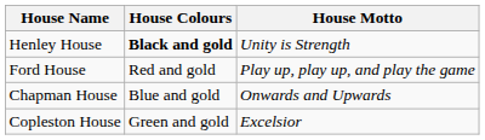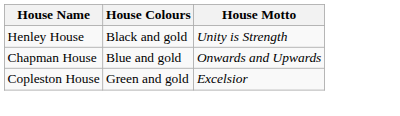 <table class="wikitable">
 <tr>
 <th>House Name</th>
 <th>House Colours</th>
 <th>House Motto</th>
 </tr>
 <tr>
 <td>Henley House</td>
-<td><strong>Black and gold<br></strong></td>
+<td>Black and gold<br></td>
 <td><em>Unity is Strength</em></td>
-</tr>
-<tr>
-<td>Ford House</td>
-<td>Red and gold<br></td>
-<td><em>Play up, play up, and play the game</em></td>
 </tr>
 <tr>
 <td>Chapman House</td>
 <td>Blue and gold<br></td>
 <td><em>Onwards and Upwards</em></td>
 </tr>
 <tr>
 <td>Copleston House</td>
 <td>Green and gold<br></td>
 <td><em>Excelsior</em></td>
 </tr>
 </table>
